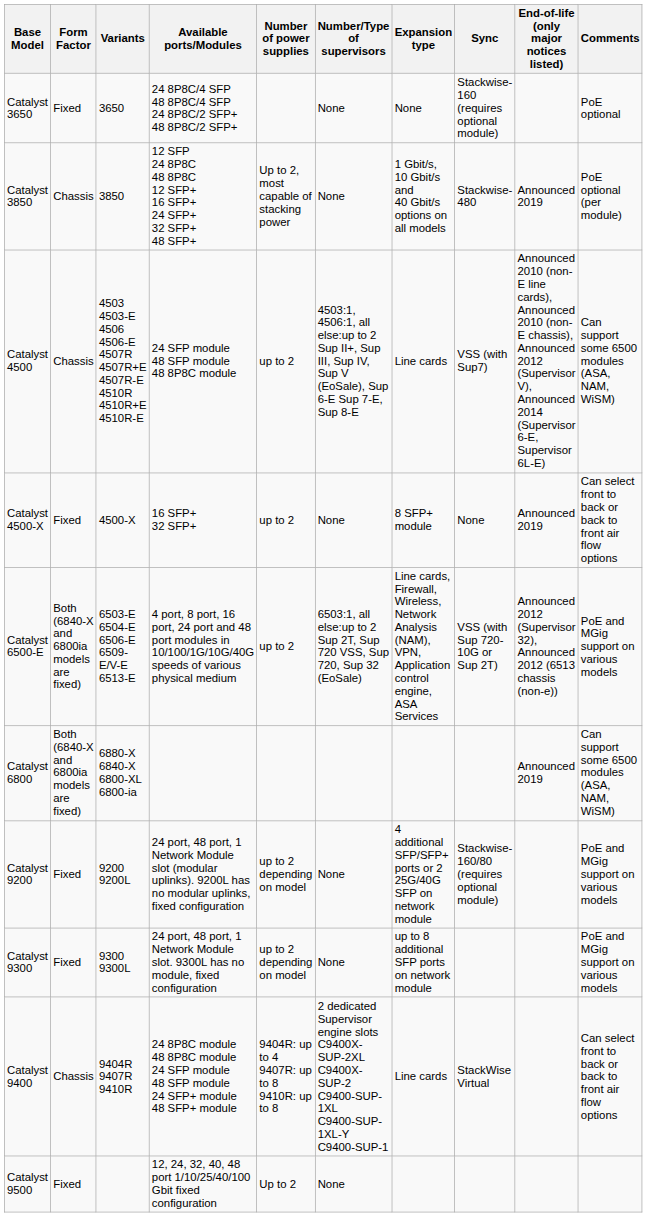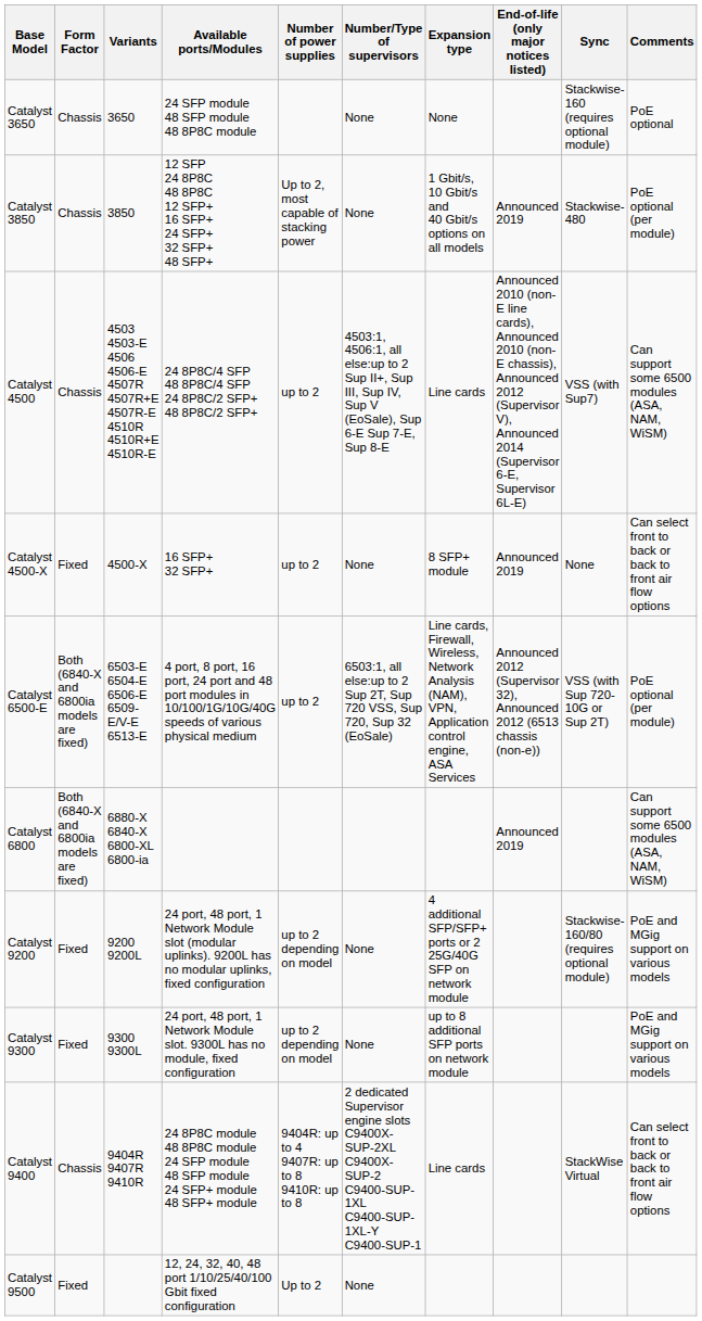 <table class="wikitable collapsible" style="clear:both;">
 <tr>
 <th width="10%">Base Model</th>
 <th width="5%">Form Factor</th>
 <th width="8%">Variants</th>
 <th width="15%">Available ports/Modules</th>
 <th width="8%">Number of power supplies</th>
 <th width="8%">Number/Type of supervisors</th>
 <th width="8%">Expansion type</th>
+<th width="15%">End-of-life (only major notices listed)</th>
 <th width="8%">Sync</th>
-<th width="15%">End-of-life (only major notices listed)</th>
 <th width="15%">Comments</th>
 </tr>
 <tr>
 <td>Catalyst 3650</td>
-<td>Fixed</td>
+<td>Chassis</td>
 <td>3650</td>
-<td>24 8P8C/4 SFP<br>48 8P8C/4 SFP<br>24 8P8C/2 SFP+<br>48 8P8C/2 SFP+</td>
+<td>24 SFP module<br>48 SFP module<br>48 8P8C module</td>
 <td></td>
 <td>None</td>
 <td>None</td>
+<td></td>
 <td>Stackwise-160 (requires optional module)</td>
-<td></td>
 <td>PoE optional</td>
 </tr>
 <tr>
 <td>Catalyst 3850</td>
 <td>Chassis</td>
 <td>3850</td>
 <td>12 SFP<br>24 8P8C<br>48 8P8C<br>12 SFP+<br>16 SFP+<br>24 SFP+<br>32 SFP+<br>48 SFP+</td>
 <td>Up to 2, most capable of stacking power</td>
 <td>None</td>
 <td>1 Gbit/s, 10 Gbit/s and 40 Gbit/s options on all models</td>
+<td>Announced 2019</td>
 <td>Stackwise-480</td>
-<td>Announced 2019</td>
 <td>PoE optional (per module)</td>
 </tr>
 <tr>
 <td>Catalyst 4500</td>
 <td>Chassis</td>
 <td>4503<br>4503-E<br>4506<br>4506-E<br>4507R<br>4507R+E<br>4507R-E<br>4510R<br>4510R+E<br>4510R-E</td>
-<td>24 SFP module<br>48 SFP module<br>48 8P8C module</td>
+<td>24 8P8C/4 SFP<br>48 8P8C/4 SFP<br>24 8P8C/2 SFP+<br>48 8P8C/2 SFP+</td>
 <td>up to 2</td>
 <td>4503:1, 4506:1, all else:up to 2<br>Sup II+, Sup III, Sup IV, Sup V (EoSale), Sup 6-E Sup 7-E, Sup 8-E</td>
 <td>Line cards</td>
+<td>Announced 2010 (non-E line cards),<br>Announced 2010 (non-E chassis),<br>Announced 2012 (Supervisor V),<br>Announced 2014 (Supervisor 6-E, Supervisor 6L-E)</td>
 <td>VSS (with Sup7)</td>
-<td>Announced 2010 (non-E line cards),<br>Announced 2010 (non-E chassis),<br>Announced 2012 (Supervisor V),<br>Announced 2014 (Supervisor 6-E, Supervisor 6L-E)</td>
 <td>Can support some 6500 modules (ASA, NAM, WiSM)</td>
 </tr>
 <tr>
 <td>Catalyst 4500-X</td>
 <td>Fixed</td>
 <td>4500-X</td>
 <td>16 SFP+<br>32 SFP+</td>
 <td>up to 2</td>
 <td>None</td>
 <td>8 SFP+ module</td>
+<td>Announced 2019</td>
 <td>None</td>
-<td>Announced 2019</td>
 <td>Can select front to back or back to front air flow options</td>
 </tr>
 <tr>
 <td>Catalyst 6500-E</td>
 <td>Both (6840-X and 6800ia models are fixed)</td>
 <td>6503-E<br>6504-E<br>6506-E<br>6509-E/V-E<br>6513-E</td>
 <td>4 port, 8 port, 16 port, 24 port and 48 port modules in 10/100/1G/10G/40G speeds of various physical medium</td>
 <td>up to 2</td>
 <td>6503:1, all else:up to 2<br>Sup 2T, Sup 720 VSS, Sup 720, Sup 32 (EoSale)</td>
 <td>Line cards, Firewall, Wireless, Network Analysis (NAM), VPN, Application control engine, ASA Services</td>
+<td>Announced 2012 (Supervisor 32),<br>Announced 2012 (6513 chassis (non-e))</td>
 <td>VSS (with Sup 720-10G or Sup 2T)</td>
-<td>Announced 2012 (Supervisor 32),<br>Announced 2012 (6513 chassis (non-e))</td>
-<td>PoE and MGig support on various models</td>
+<td>PoE optional (per module)</td>
 </tr>
 <tr>
 <td>Catalyst 6800</td>
 <td>Both (6840-X and 6800ia models are fixed)</td>
 <td>6880-X<br>6840-X<br>6800-XL<br>6800-ia</td>
 <td></td>
 <td></td>
 <td></td>
 <td></td>
+<td>Announced 2019</td>
 <td></td>
-<td>Announced 2019</td>
 <td>Can support some 6500 modules (ASA, NAM, WiSM)</td>
 </tr>
 <tr>
 <td>Catalyst 9200</td>
 <td>Fixed</td>
 <td>9200<br>9200L</td>
 <td>24 port, 48 port, 1 Network Module slot (modular uplinks).  9200L has no modular uplinks, fixed configuration</td>
 <td>up to 2 depending on model</td>
 <td>None</td>
 <td>4 additional SFP/SFP+ ports or 2 25G/40G SFP on network module</td>
+<td></td>
 <td>Stackwise-160/80 (requires optional module)</td>
-<td></td>
 <td>PoE and MGig support on various models</td>
 </tr>
 <tr>
 <td>Catalyst 9300</td>
 <td>Fixed</td>
 <td>9300<br>9300L</td>
 <td>24 port, 48 port, 1 Network Module slot.  9300L has no module, fixed configuration</td>
 <td>up to 2 depending on model</td>
 <td>None</td>
 <td>up to 8 additional SFP ports on network module</td>
 <td></td>
 <td></td>
 <td>PoE and MGig support on various models</td>
 </tr>
 <tr>
 <td>Catalyst 9400</td>
 <td>Chassis</td>
 <td>9404R<br>9407R<br>9410R</td>
 <td>24 8P8C module<br>48 8P8C module<br>24 SFP module<br>48 SFP module<br>24 SFP+ module<br>48 SFP+ module</td>
 <td>9404R: up to 4<br>9407R: up to 8<br>9410R: up to 8</td>
 <td>2 dedicated Supervisor engine slots<br>C9400X-SUP-2XL<br>C9400X-SUP-2<br>C9400-SUP-1XL<br>C9400-SUP-1XL-Y<br>C9400-SUP-1</td>
 <td>Line cards</td>
+<td></td>
 <td>StackWise Virtual</td>
-<td></td>
 <td>Can select front to back or back to front air flow options</td>
 </tr>
 <tr>
 <td>Catalyst 9500</td>
 <td>Fixed</td>
 <td></td>
 <td>12, 24, 32, 40, 48 port 1/10/25/40/100 Gbit fixed configuration</td>
 <td>Up to 2</td>
 <td>None</td>
 <td></td>
 <td></td>
 <td></td>
 <td></td>
 </tr>
 </table>
